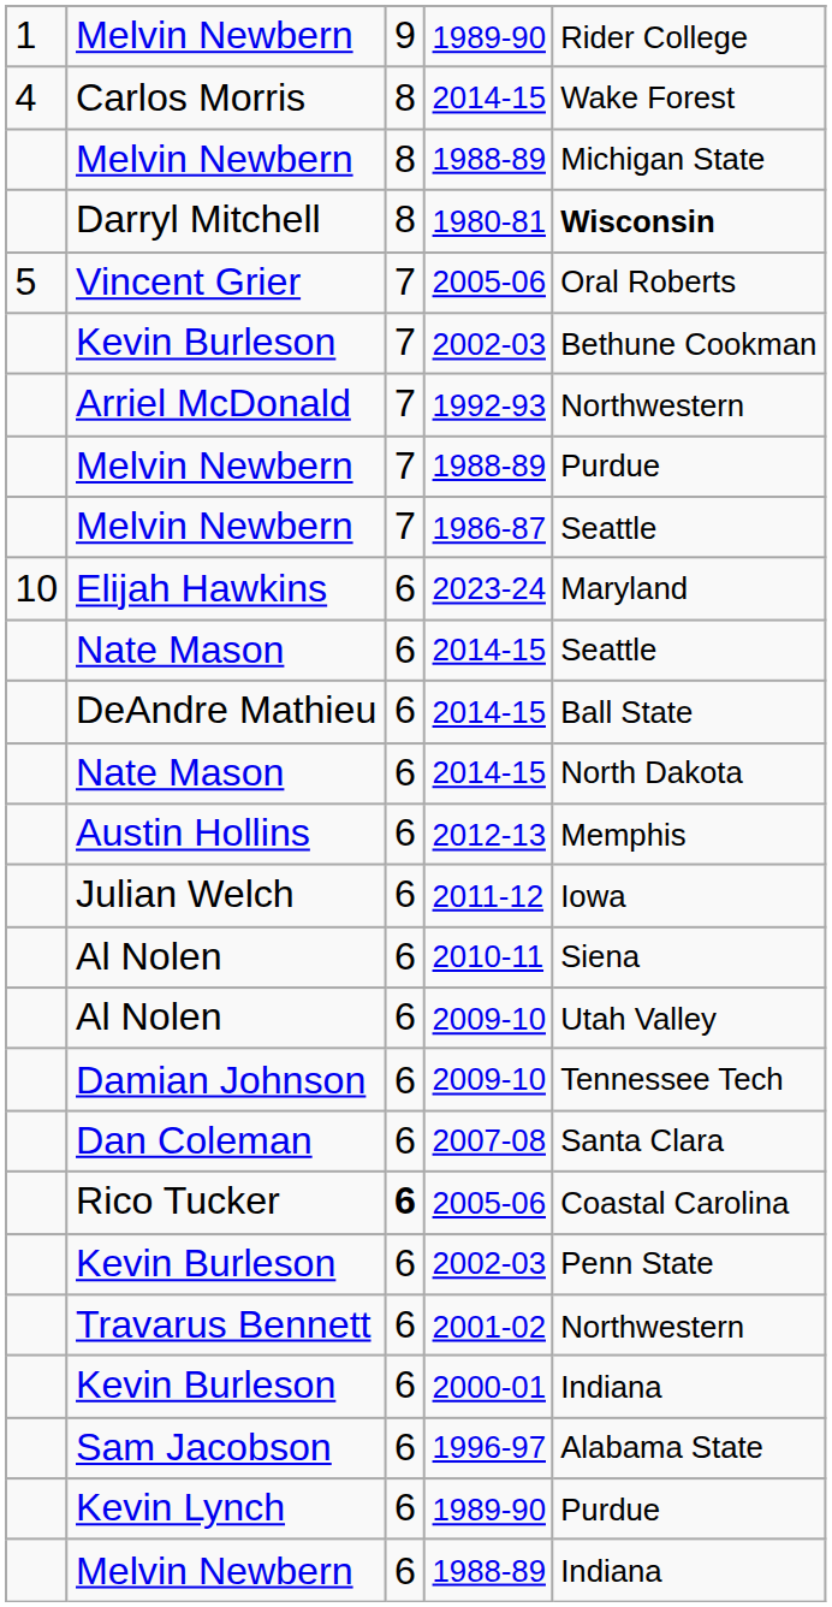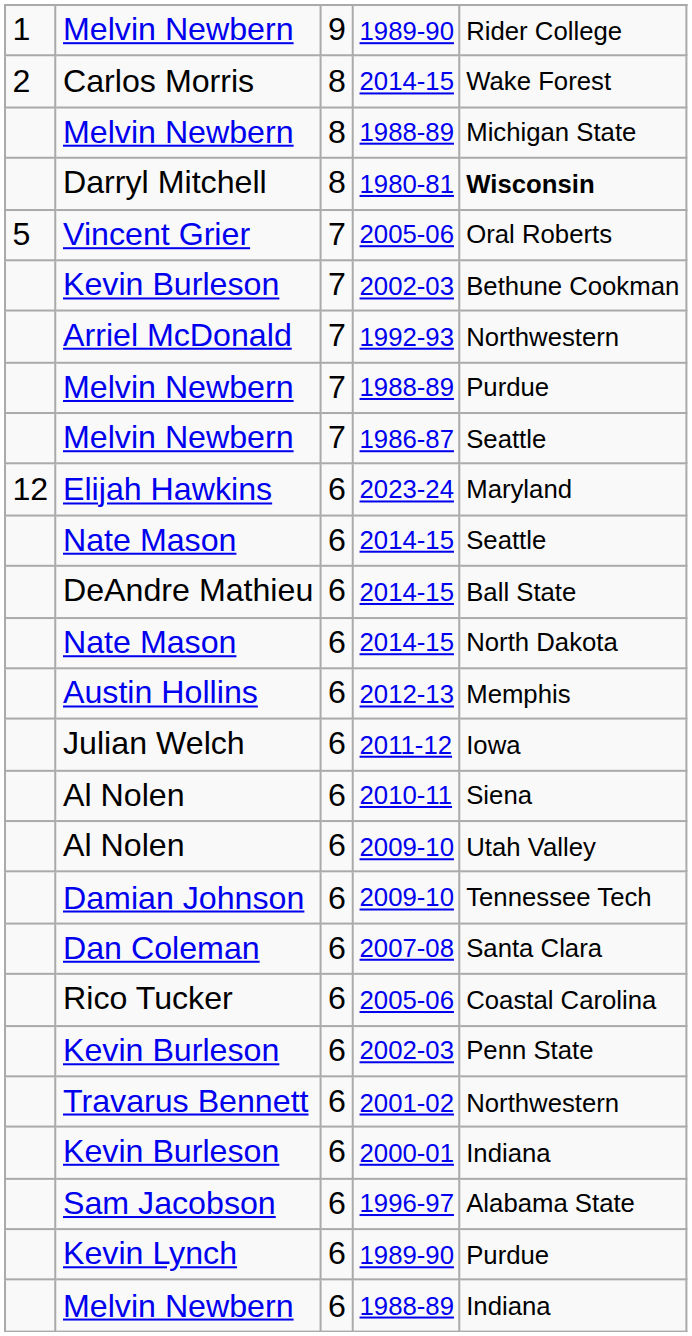 <table class="wikitable">
 <tr>
 </tr>
 <tr>
 <td>1</td>
 <td><a href='#'>Melvin Newbern</a></td>
 <td>9</td>
 <td style="font-size:80%;"><a href='#'>1989-90</a></td>
 <td style="font-size:80%;">Rider College</td>
 </tr>
 <tr>
-<td>4</td>
+<td>2</td>
 <td>Carlos Morris</td>
 <td>8</td>
 <td style="font-size:80%;"><a href='#'>2014-15</a></td>
 <td style="font-size:80%;">Wake Forest</td>
 </tr>
 <tr>
 <td></td>
 <td><a href='#'>Melvin Newbern</a></td>
 <td>8</td>
 <td style="font-size:80%;"><a href='#'>1988-89</a></td>
 <td style="font-size:80%;">Michigan State</td>
 </tr>
 <tr>
 <td></td>
 <td>Darryl Mitchell</td>
 <td>8</td>
 <td style="font-size:80%;"><a href='#'>1980-81</a></td>
 <td style="font-size:80%;"><strong>Wisconsin</strong></td>
 </tr>
 <tr>
 <td>5</td>
 <td><a href='#'>Vincent Grier</a></td>
 <td>7</td>
 <td style="font-size:80%;"><a href='#'>2005-06</a></td>
 <td style="font-size:80%;">Oral Roberts</td>
 </tr>
 <tr>
 <td></td>
 <td><a href='#'>Kevin Burleson</a></td>
 <td>7</td>
 <td style="font-size:80%;"><a href='#'>2002-03</a></td>
 <td style="font-size:80%;">Bethune Cookman</td>
 </tr>
 <tr>
 <td></td>
 <td><a href='#'>Arriel McDonald</a></td>
 <td>7</td>
 <td style="font-size:80%;"><a href='#'>1992-93</a></td>
 <td style="font-size:80%;">Northwestern</td>
 </tr>
 <tr>
 <td></td>
 <td><a href='#'>Melvin Newbern</a></td>
 <td>7</td>
 <td style="font-size:80%;"><a href='#'>1988-89</a></td>
 <td style="font-size:80%;">Purdue</td>
 </tr>
 <tr>
 <td></td>
 <td><a href='#'>Melvin Newbern</a></td>
 <td>7</td>
 <td style="font-size:80%;"><a href='#'>1986-87</a></td>
 <td style="font-size:80%;">Seattle</td>
 </tr>
 <tr>
-<td>10</td>
+<td>12</td>
 <td><a href='#'>Elijah Hawkins</a></td>
 <td>6</td>
 <td style="font-size:80%;"><a href='#'>2023-24</a></td>
 <td style="font-size:80%;">Maryland</td>
 </tr>
 <tr>
 <td></td>
 <td><a href='#'>Nate Mason</a></td>
 <td>6</td>
 <td style="font-size:80%;"><a href='#'>2014-15</a></td>
 <td style="font-size:80%;">Seattle</td>
 </tr>
 <tr>
 <td></td>
 <td>DeAndre Mathieu</td>
 <td>6</td>
 <td style="font-size:80%;"><a href='#'>2014-15</a></td>
 <td style="font-size:80%;">Ball State</td>
 </tr>
 <tr>
 <td></td>
 <td><a href='#'>Nate Mason</a></td>
 <td>6</td>
 <td style="font-size:80%;"><a href='#'>2014-15</a></td>
 <td style="font-size:80%;">North Dakota</td>
 </tr>
 <tr>
 <td></td>
 <td><a href='#'>Austin Hollins</a></td>
 <td>6</td>
 <td style="font-size:80%;"><a href='#'>2012-13</a></td>
 <td style="font-size:80%;">Memphis</td>
 </tr>
 <tr>
 <td></td>
 <td>Julian Welch</td>
 <td>6</td>
 <td style="font-size:80%;"><a href='#'>2011-12</a></td>
 <td style="font-size:80%;">Iowa</td>
 </tr>
 <tr>
 <td></td>
 <td>Al Nolen</td>
 <td>6</td>
 <td style="font-size:80%;"><a href='#'>2010-11</a></td>
 <td style="font-size:80%;">Siena</td>
 </tr>
 <tr>
 <td></td>
 <td>Al Nolen</td>
 <td>6</td>
 <td style="font-size:80%;"><a href='#'>2009-10</a></td>
 <td style="font-size:80%;">Utah Valley</td>
 </tr>
 <tr>
 <td></td>
 <td><a href='#'>Damian Johnson</a></td>
 <td>6</td>
 <td style="font-size:80%;"><a href='#'>2009-10</a></td>
 <td style="font-size:80%;">Tennessee Tech</td>
 </tr>
 <tr>
 <td></td>
 <td><a href='#'>Dan Coleman</a></td>
 <td>6</td>
 <td style="font-size:80%;"><a href='#'>2007-08</a></td>
 <td style="font-size:80%;">Santa Clara</td>
 </tr>
 <tr>
 <td></td>
 <td>Rico Tucker</td>
-<td><strong>6</strong></td>
+<td>6</td>
 <td style="font-size:80%;"><a href='#'>2005-06</a></td>
 <td style="font-size:80%;">Coastal Carolina</td>
 </tr>
 <tr>
 <td></td>
 <td><a href='#'>Kevin Burleson</a></td>
 <td>6</td>
 <td style="font-size:80%;"><a href='#'>2002-03</a></td>
 <td style="font-size:80%;">Penn State</td>
 </tr>
 <tr>
 <td></td>
 <td><a href='#'>Travarus Bennett</a></td>
 <td>6</td>
 <td style="font-size:80%;"><a href='#'>2001-02</a></td>
 <td style="font-size:80%;">Northwestern</td>
 </tr>
 <tr>
 <td></td>
 <td><a href='#'>Kevin Burleson</a></td>
 <td>6</td>
 <td style="font-size:80%;"><a href='#'>2000-01</a></td>
 <td style="font-size:80%;">Indiana</td>
 </tr>
 <tr>
 <td></td>
 <td><a href='#'>Sam Jacobson</a></td>
 <td>6</td>
 <td style="font-size:80%;"><a href='#'>1996-97</a></td>
 <td style="font-size:80%;">Alabama State</td>
 </tr>
 <tr>
 <td></td>
 <td><a href='#'>Kevin Lynch</a></td>
 <td>6</td>
 <td style="font-size:80%;"><a href='#'>1989-90</a></td>
 <td style="font-size:80%;">Purdue</td>
 </tr>
 <tr>
 <td></td>
 <td><a href='#'>Melvin Newbern</a></td>
 <td>6</td>
 <td style="font-size:80%;"><a href='#'>1988-89</a></td>
 <td style="font-size:80%;">Indiana</td>
 </tr>
 </table>
